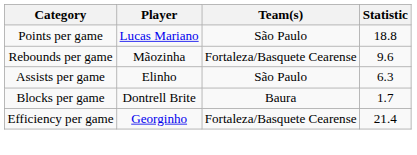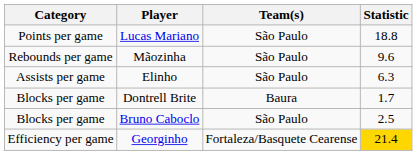 <table class="wikitable" style="text-align:center">
 <tr>
 <th>Category</th>
 <th>Player</th>
 <th>Team(s)</th>
 <th>Statistic</th>
 </tr>
 <tr>
 <td>Points per game</td>
 <td><a href='#'>Lucas Mariano</a></td>
 <td>São Paulo</td>
 <td>18.8</td>
 </tr>
 <tr>
 <td>Rebounds per game</td>
 <td>Mãozinha</td>
-<td>Fortaleza/Basquete Cearense</td>
+<td>São Paulo</td>
 <td>9.6</td>
 </tr>
 <tr>
 <td>Assists per game</td>
 <td>Elinho</td>
 <td>São Paulo</td>
 <td>6.3</td>
 </tr>
 <tr>
 <td>Blocks per game</td>
 <td>Dontrell Brite</td>
 <td>Baura</td>
 <td>1.7</td>
 </tr>
 <tr>
+<td>Blocks per game</td>
+<td><a href='#'>Bruno Caboclo</a></td>
+<td>São Paulo</td>
+<td>2.5</td>
+</tr>
+<tr>
 <td>Efficiency per game</td>
 <td><a href='#'>Georginho</a></td>
 <td>Fortaleza/Basquete Cearense</td>
-<td>21.4</td>
+<td style="background: gold;">21.4</td>
 </tr>
 </table>
